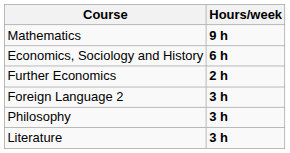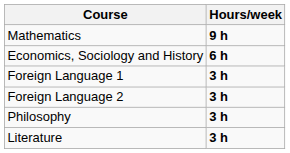 <table class="wikitable centre">
 <tr>
 <th>Course</th>
 <th>Hours/week</th>
 </tr>
 <tr>
 <td>Mathematics</td>
 <td><strong>9 h</strong></td>
 </tr>
 <tr>
 <td>Economics, Sociology and History</td>
 <td><strong>6 h</strong></td>
 </tr>
 <tr>
-<td>Further Economics</td>
-<td><strong>2 h</strong></td>
+<td>Foreign Language 1</td>
+<td><strong>3 h</strong></td>
 </tr>
 <tr>
 <td>Foreign Language 2</td>
 <td><strong>3 h</strong></td>
 </tr>
 <tr>
 <td>Philosophy</td>
 <td><strong>3 h</strong></td>
 </tr>
 <tr>
 <td>Literature</td>
 <td><strong>3 h</strong></td>
 </tr>
 </table>
